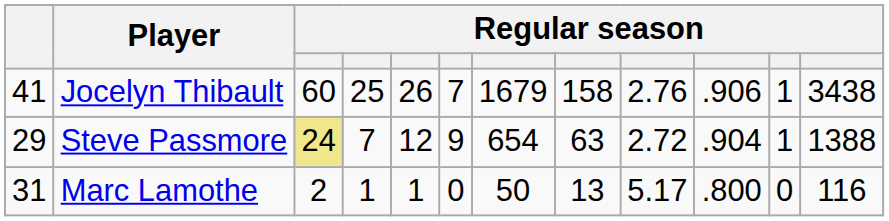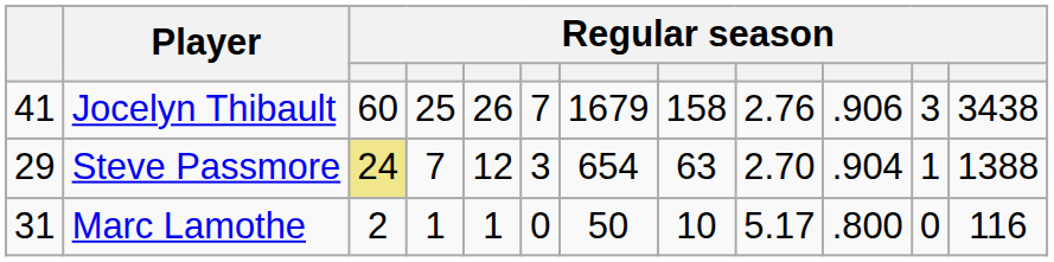 <table class="wikitable plainrowheaders" style="text-align:center;">
 <tr>
 <th scope="col" rowspan="2"></th>
 <th scope="col" rowspan="2">Player</th>
 <th scope=colgroup colspan=10>Regular season</th>
 </tr>
 <tr>
 <th scope="col"></th>
 <th scope="col"></th>
 <th scope="col"></th>
 <th scope="col"></th>
 <th scope="col"></th>
 <th scope="col"></th>
 <th scope="col"></th>
 <th scope="col"></th>
 <th scope="col"></th>
 <th scope="col"></th>
 </tr>
 <tr>
 <td scope="row">41</td>
 <td align="left"><a href='#'>Jocelyn Thibault</a></td>
 <td>60</td>
 <td>25</td>
 <td>26</td>
 <td>7</td>
 <td>1679</td>
 <td>158</td>
 <td>2.76</td>
 <td>.906</td>
-<td>1</td>
+<td>3</td>
 <td>3438</td>
 </tr>
 <tr>
 <td scope="row">29</td>
 <td align="left"><a href='#'>Steve Passmore</a></td>
 <td style="background: khaki;">24</td>
 <td>7</td>
 <td>12</td>
-<td>9</td>
+<td>3</td>
 <td>654</td>
 <td>63</td>
-<td>2.72</td>
+<td>2.70</td>
 <td>.904</td>
 <td>1</td>
 <td>1388</td>
 </tr>
 <tr>
 <td scope="row">31</td>
 <td align="left"><a href='#'>Marc Lamothe</a></td>
 <td>2</td>
 <td>1</td>
 <td>1</td>
 <td>0</td>
 <td>50</td>
-<td>13</td>
+<td>10</td>
 <td>5.17</td>
 <td>.800</td>
 <td>0</td>
 <td>116</td>
 </tr>
 </table>
